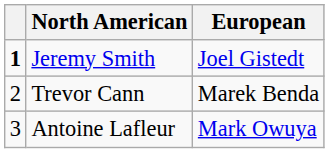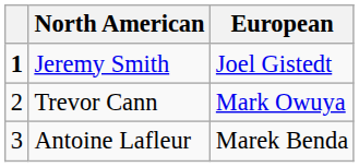 <table class="wikitable">
 <tr>
 <th></th>
 <th>North American</th>
 <th>European</th>
 </tr>
 <tr>
 <td><strong>1</strong></td>
 <td> <a href='#'>Jeremy Smith</a></td>
 <td> <a href='#'>Joel Gistedt</a></td>
 </tr>
 <tr>
 <td>2</td>
 <td> Trevor Cann</td>
-<td> Marek Benda</td>
+<td> <a href='#'>Mark Owuya</a></td>
 </tr>
 <tr>
 <td>3</td>
 <td> Antoine Lafleur</td>
-<td> <a href='#'>Mark Owuya</a></td>
+<td> Marek Benda</td>
 </tr>
 </table>
